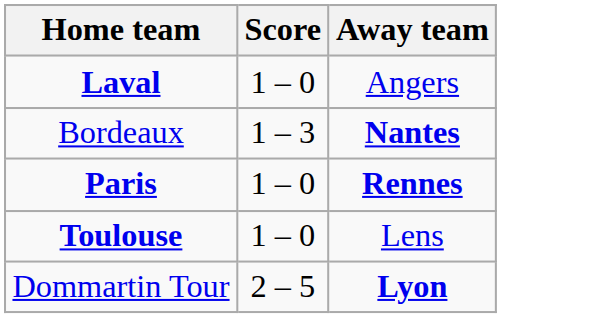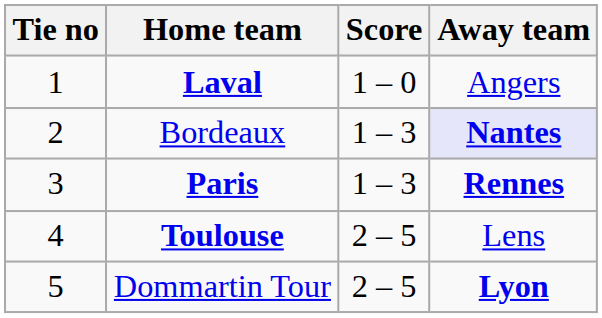 <table class="wikitable" style="text-align:center">
 <tr>
+<th>Tie no</th>
 <th>Home team</th>
 <th>Score</th>
 <th>Away team</th>
 </tr>
 <tr>
+<td>1</td>
 <td><strong><a href='#'>Laval</a></strong></td>
 <td>1 – 0</td>
 <td><a href='#'>Angers</a></td>
 </tr>
 <tr>
+<td>2</td>
 <td><a href='#'>Bordeaux</a></td>
 <td>1 – 3</td>
-<td><strong><a href='#'>Nantes</a></strong></td>
+<td style="background: lavender;"><strong><a href='#'>Nantes</a></strong></td>
 </tr>
 <tr>
+<td>3</td>
 <td><strong><a href='#'>Paris</a></strong></td>
-<td>1 – 0</td>
+<td>1 – 3</td>
 <td><strong><a href='#'>Rennes</a></strong></td>
 </tr>
 <tr>
+<td>4</td>
 <td><strong><a href='#'>Toulouse</a></strong></td>
-<td>1 – 0</td>
+<td>2 – 5</td>
 <td><a href='#'>Lens</a></td>
 </tr>
 <tr>
+<td>5</td>
 <td><a href='#'>Dommartin Tour</a></td>
 <td>2 – 5</td>
 <td><strong><a href='#'>Lyon</a></strong></td>
 </tr>
 </table>
